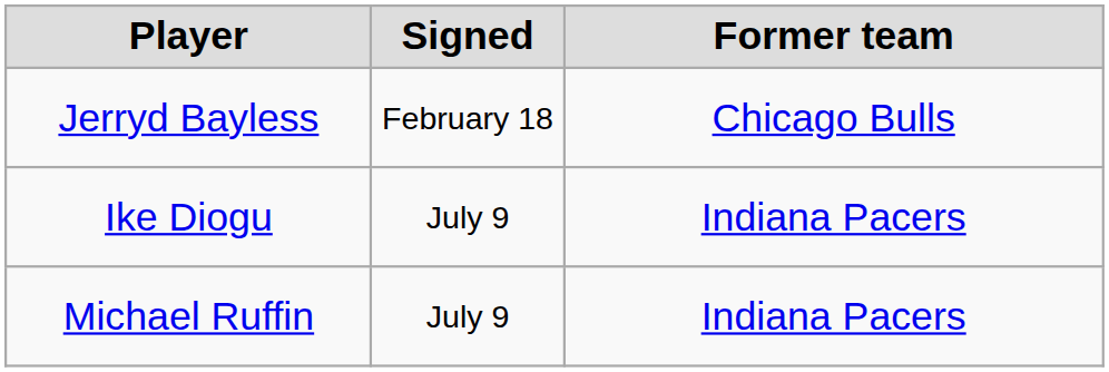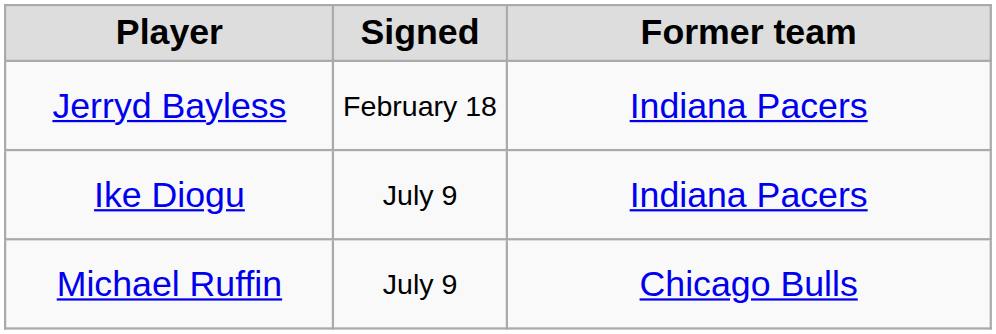 <table class="wikitable" style="text-align: center">
 <tr align="center"  bgcolor="#dddddd">
 <td style="width:140px"><strong>Player</strong></td>
 <td style="width:70px"><strong>Signed</strong></td>
 <td style="width:210px"><strong>Former team</strong></td>
 </tr>
 <tr style="height:40px">
 <td><a href='#'>Jerryd Bayless</a></td>
 <td style="font-size: 80%">February 18</td>
-<td><a href='#'>Chicago Bulls</a></td>
+<td><a href='#'>Indiana Pacers</a></td>
 </tr>
 <tr style="height:40px">
 <td><a href='#'>Ike Diogu</a></td>
 <td style="font-size: 80%">July 9</td>
 <td><a href='#'>Indiana Pacers</a></td>
 </tr>
 <tr style="height:40px">
 <td><a href='#'>Michael Ruffin</a></td>
 <td style="font-size: 80%">July 9</td>
-<td><a href='#'>Indiana Pacers</a></td>
+<td><a href='#'>Chicago Bulls</a></td>
 </tr>
 </table>
